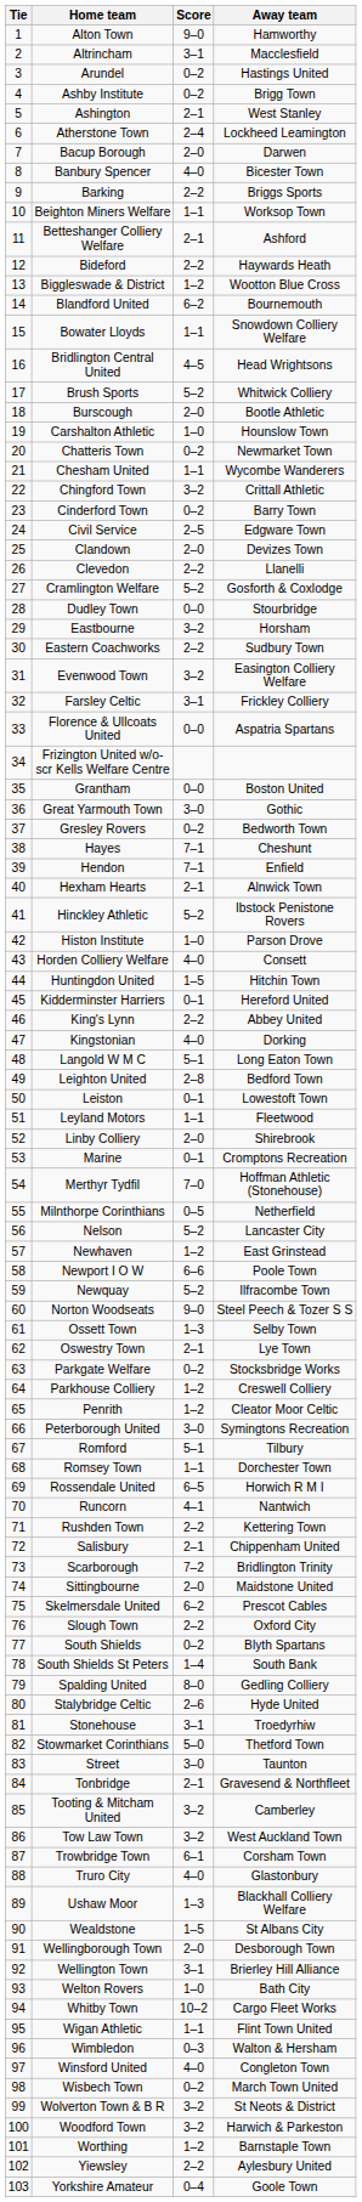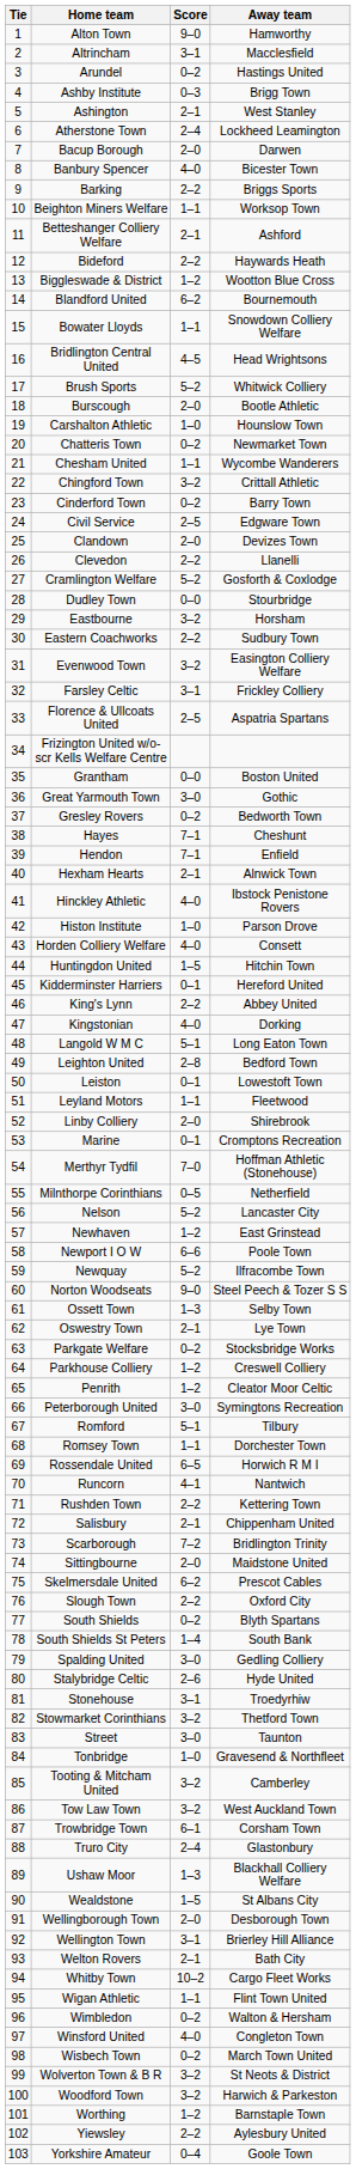 <table class="wikitable" style="text-align:center;">
 <tr>
 <th width=20>Tie</th>
 <th width=175>Home team</th>
 <th width=20>Score</th>
 <th width=175>Away team</th>
 </tr>
 <tr>
 <td>1</td>
 <td>Alton Town</td>
 <td>9–0</td>
 <td>Hamworthy</td>
 </tr>
 <tr>
 <td>2</td>
 <td>Altrincham</td>
 <td>3–1</td>
 <td>Macclesfield</td>
 </tr>
 <tr>
 <td>3</td>
 <td>Arundel</td>
 <td>0–2</td>
 <td>Hastings United</td>
 </tr>
 <tr>
 <td>4</td>
 <td>Ashby Institute</td>
-<td>0–2</td>
+<td>0–3</td>
 <td>Brigg Town</td>
 </tr>
 <tr>
 <td>5</td>
 <td>Ashington</td>
 <td>2–1</td>
 <td>West Stanley</td>
 </tr>
 <tr>
 <td>6</td>
 <td>Atherstone Town</td>
 <td>2–4</td>
 <td>Lockheed Leamington</td>
 </tr>
 <tr>
 <td>7</td>
 <td>Bacup Borough</td>
 <td>2–0</td>
 <td>Darwen</td>
 </tr>
 <tr>
 <td>8</td>
 <td>Banbury Spencer</td>
 <td>4–0</td>
 <td>Bicester Town</td>
 </tr>
 <tr>
 <td>9</td>
 <td>Barking</td>
 <td>2–2</td>
 <td>Briggs Sports</td>
 </tr>
 <tr>
 <td>10</td>
 <td>Beighton Miners Welfare</td>
 <td>1–1</td>
 <td>Worksop Town</td>
 </tr>
 <tr>
 <td>11</td>
 <td>Betteshanger Colliery Welfare</td>
 <td>2–1</td>
 <td>Ashford</td>
 </tr>
 <tr>
 <td>12</td>
 <td>Bideford</td>
 <td>2–2</td>
 <td>Haywards Heath</td>
 </tr>
 <tr>
 <td>13</td>
 <td>Biggleswade & District</td>
 <td>1–2</td>
 <td>Wootton Blue Cross</td>
 </tr>
 <tr>
 <td>14</td>
 <td>Blandford United</td>
 <td>6–2</td>
 <td>Bournemouth</td>
 </tr>
 <tr>
 <td>15</td>
 <td>Bowater Lloyds</td>
 <td>1–1</td>
 <td>Snowdown Colliery Welfare</td>
 </tr>
 <tr>
 <td>16</td>
 <td>Bridlington Central United</td>
 <td>4–5</td>
 <td>Head Wrightsons</td>
 </tr>
 <tr>
 <td>17</td>
 <td>Brush Sports</td>
 <td>5–2</td>
 <td>Whitwick Colliery</td>
 </tr>
 <tr>
 <td>18</td>
 <td>Burscough</td>
 <td>2–0</td>
 <td>Bootle Athletic</td>
 </tr>
 <tr>
 <td>19</td>
 <td>Carshalton Athletic</td>
 <td>1–0</td>
 <td>Hounslow Town</td>
 </tr>
 <tr>
 <td>20</td>
 <td>Chatteris Town</td>
 <td>0–2</td>
 <td>Newmarket Town</td>
 </tr>
 <tr>
 <td>21</td>
 <td>Chesham United</td>
 <td>1–1</td>
 <td>Wycombe Wanderers</td>
 </tr>
 <tr>
 <td>22</td>
 <td>Chingford Town</td>
 <td>3–2</td>
 <td>Crittall Athletic</td>
 </tr>
 <tr>
 <td>23</td>
 <td>Cinderford Town</td>
 <td>0–2</td>
 <td>Barry Town</td>
 </tr>
 <tr>
 <td>24</td>
 <td>Civil Service</td>
 <td>2–5</td>
 <td>Edgware Town</td>
 </tr>
 <tr>
 <td>25</td>
 <td>Clandown</td>
 <td>2–0</td>
 <td>Devizes Town</td>
 </tr>
 <tr>
 <td>26</td>
 <td>Clevedon</td>
 <td>2–2</td>
 <td>Llanelli</td>
 </tr>
 <tr>
 <td>27</td>
 <td>Cramlington Welfare</td>
 <td>5–2</td>
 <td>Gosforth & Coxlodge</td>
 </tr>
 <tr>
 <td>28</td>
 <td>Dudley Town</td>
 <td>0–0</td>
 <td>Stourbridge</td>
 </tr>
 <tr>
 <td>29</td>
 <td>Eastbourne</td>
 <td>3–2</td>
 <td>Horsham</td>
 </tr>
 <tr>
 <td>30</td>
 <td>Eastern Coachworks</td>
 <td>2–2</td>
 <td>Sudbury Town</td>
 </tr>
 <tr>
 <td>31</td>
 <td>Evenwood Town</td>
 <td>3–2</td>
 <td>Easington Colliery Welfare</td>
 </tr>
 <tr>
 <td>32</td>
 <td>Farsley Celtic</td>
 <td>3–1</td>
 <td>Frickley Colliery</td>
 </tr>
 <tr>
 <td>33</td>
 <td>Florence & Ullcoats United</td>
-<td>0–0</td>
+<td>2–5</td>
 <td>Aspatria Spartans</td>
 </tr>
 <tr>
 <td>34</td>
 <td>Frizington United w/o-scr Kells Welfare Centre</td>
 <td></td>
 <td></td>
 </tr>
 <tr>
 <td>35</td>
 <td>Grantham</td>
 <td>0–0</td>
 <td>Boston United</td>
 </tr>
 <tr>
 <td>36</td>
 <td>Great Yarmouth Town</td>
 <td>3–0</td>
 <td>Gothic</td>
 </tr>
 <tr>
 <td>37</td>
 <td>Gresley Rovers</td>
 <td>0–2</td>
 <td>Bedworth Town</td>
 </tr>
 <tr>
 <td>38</td>
 <td>Hayes</td>
 <td>7–1</td>
 <td>Cheshunt</td>
 </tr>
 <tr>
 <td>39</td>
 <td>Hendon</td>
 <td>7–1</td>
 <td>Enfield</td>
 </tr>
 <tr>
 <td>40</td>
 <td>Hexham Hearts</td>
 <td>2–1</td>
 <td>Alnwick Town</td>
 </tr>
 <tr>
 <td>41</td>
 <td>Hinckley Athletic</td>
-<td>5–2</td>
+<td>4–0</td>
 <td>Ibstock Penistone Rovers</td>
 </tr>
 <tr>
 <td>42</td>
 <td>Histon Institute</td>
 <td>1–0</td>
 <td>Parson Drove</td>
 </tr>
 <tr>
 <td>43</td>
 <td>Horden Colliery Welfare</td>
 <td>4–0</td>
 <td>Consett</td>
 </tr>
 <tr>
 <td>44</td>
 <td>Huntingdon United</td>
 <td>1–5</td>
 <td>Hitchin Town</td>
 </tr>
 <tr>
 <td>45</td>
 <td>Kidderminster Harriers</td>
 <td>0–1</td>
 <td>Hereford United</td>
 </tr>
 <tr>
 <td>46</td>
 <td>King's Lynn</td>
 <td>2–2</td>
 <td>Abbey United</td>
 </tr>
 <tr>
 <td>47</td>
 <td>Kingstonian</td>
 <td>4–0</td>
 <td>Dorking</td>
 </tr>
 <tr>
 <td>48</td>
 <td>Langold W M C</td>
 <td>5–1</td>
 <td>Long Eaton Town</td>
 </tr>
 <tr>
 <td>49</td>
 <td>Leighton United</td>
 <td>2–8</td>
 <td>Bedford Town</td>
 </tr>
 <tr>
 <td>50</td>
 <td>Leiston</td>
 <td>0–1</td>
 <td>Lowestoft Town</td>
 </tr>
 <tr>
 <td>51</td>
 <td>Leyland Motors</td>
 <td>1–1</td>
 <td>Fleetwood</td>
 </tr>
 <tr>
 <td>52</td>
 <td>Linby Colliery</td>
 <td>2–0</td>
 <td>Shirebrook</td>
 </tr>
 <tr>
 <td>53</td>
 <td>Marine</td>
 <td>0–1</td>
 <td>Cromptons Recreation</td>
 </tr>
 <tr>
 <td>54</td>
 <td>Merthyr Tydfil</td>
 <td>7–0</td>
 <td>Hoffman Athletic (Stonehouse)</td>
 </tr>
 <tr>
 <td>55</td>
 <td>Milnthorpe Corinthians</td>
 <td>0–5</td>
 <td>Netherfield</td>
 </tr>
 <tr>
 <td>56</td>
 <td>Nelson</td>
 <td>5–2</td>
 <td>Lancaster City</td>
 </tr>
 <tr>
 <td>57</td>
 <td>Newhaven</td>
 <td>1–2</td>
 <td>East Grinstead</td>
 </tr>
 <tr>
 <td>58</td>
 <td>Newport I O W</td>
 <td>6–6</td>
 <td>Poole Town</td>
 </tr>
 <tr>
 <td>59</td>
 <td>Newquay</td>
 <td>5–2</td>
 <td>Ilfracombe Town</td>
 </tr>
 <tr>
 <td>60</td>
 <td>Norton Woodseats</td>
 <td>9–0</td>
 <td>Steel Peech & Tozer S S</td>
 </tr>
 <tr>
 <td>61</td>
 <td>Ossett Town</td>
 <td>1–3</td>
 <td>Selby Town</td>
 </tr>
 <tr>
 <td>62</td>
 <td>Oswestry Town</td>
 <td>2–1</td>
 <td>Lye Town</td>
 </tr>
 <tr>
 <td>63</td>
 <td>Parkgate Welfare</td>
 <td>0–2</td>
 <td>Stocksbridge Works</td>
 </tr>
 <tr>
 <td>64</td>
 <td>Parkhouse Colliery</td>
 <td>1–2</td>
 <td>Creswell Colliery</td>
 </tr>
 <tr>
 <td>65</td>
 <td>Penrith</td>
 <td>1–2</td>
 <td>Cleator Moor Celtic</td>
 </tr>
 <tr>
 <td>66</td>
 <td>Peterborough United</td>
 <td>3–0</td>
 <td>Symingtons Recreation</td>
 </tr>
 <tr>
 <td>67</td>
 <td>Romford</td>
 <td>5–1</td>
 <td>Tilbury</td>
 </tr>
 <tr>
 <td>68</td>
 <td>Romsey Town</td>
 <td>1–1</td>
 <td>Dorchester Town</td>
 </tr>
 <tr>
 <td>69</td>
 <td>Rossendale United</td>
 <td>6–5</td>
 <td>Horwich R M I</td>
 </tr>
 <tr>
 <td>70</td>
 <td>Runcorn</td>
 <td>4–1</td>
 <td>Nantwich</td>
 </tr>
 <tr>
 <td>71</td>
 <td>Rushden Town</td>
 <td>2–2</td>
 <td>Kettering Town</td>
 </tr>
 <tr>
 <td>72</td>
 <td>Salisbury</td>
 <td>2–1</td>
 <td>Chippenham United</td>
 </tr>
 <tr>
 <td>73</td>
 <td>Scarborough</td>
 <td>7–2</td>
 <td>Bridlington Trinity</td>
 </tr>
 <tr>
 <td>74</td>
 <td>Sittingbourne</td>
 <td>2–0</td>
 <td>Maidstone United</td>
 </tr>
 <tr>
 <td>75</td>
 <td>Skelmersdale United</td>
 <td>6–2</td>
 <td>Prescot Cables</td>
 </tr>
 <tr>
 <td>76</td>
 <td>Slough Town</td>
 <td>2–2</td>
 <td>Oxford City</td>
 </tr>
 <tr>
 <td>77</td>
 <td>South Shields</td>
 <td>0–2</td>
 <td>Blyth Spartans</td>
 </tr>
 <tr>
 <td>78</td>
 <td>South Shields St Peters</td>
 <td>1–4</td>
 <td>South Bank</td>
 </tr>
 <tr>
 <td>79</td>
 <td>Spalding United</td>
-<td>8–0</td>
+<td>3–0</td>
 <td>Gedling Colliery</td>
 </tr>
 <tr>
 <td>80</td>
 <td>Stalybridge Celtic</td>
 <td>2–6</td>
 <td>Hyde United</td>
 </tr>
 <tr>
 <td>81</td>
 <td>Stonehouse</td>
 <td>3–1</td>
 <td>Troedyrhiw</td>
 </tr>
 <tr>
 <td>82</td>
 <td>Stowmarket Corinthians</td>
-<td>5–0</td>
+<td>3–2</td>
 <td>Thetford Town</td>
 </tr>
 <tr>
 <td>83</td>
 <td>Street</td>
 <td>3–0</td>
 <td>Taunton</td>
 </tr>
 <tr>
 <td>84</td>
 <td>Tonbridge</td>
-<td>2–1</td>
+<td>1–0</td>
 <td>Gravesend & Northfleet</td>
 </tr>
 <tr>
 <td>85</td>
 <td>Tooting & Mitcham United</td>
 <td>3–2</td>
 <td>Camberley</td>
 </tr>
 <tr>
 <td>86</td>
 <td>Tow Law Town</td>
 <td>3–2</td>
 <td>West Auckland Town</td>
 </tr>
 <tr>
 <td>87</td>
 <td>Trowbridge Town</td>
 <td>6–1</td>
 <td>Corsham Town</td>
 </tr>
 <tr>
 <td>88</td>
 <td>Truro City</td>
-<td>4–0</td>
+<td>2–4</td>
 <td>Glastonbury</td>
 </tr>
 <tr>
 <td>89</td>
 <td>Ushaw Moor</td>
 <td>1–3</td>
 <td>Blackhall Colliery Welfare</td>
 </tr>
 <tr>
 <td>90</td>
 <td>Wealdstone</td>
 <td>1–5</td>
 <td>St Albans City</td>
 </tr>
 <tr>
 <td>91</td>
 <td>Wellingborough Town</td>
 <td>2–0</td>
 <td>Desborough Town</td>
 </tr>
 <tr>
 <td>92</td>
 <td>Wellington Town</td>
 <td>3–1</td>
 <td>Brierley Hill Alliance</td>
 </tr>
 <tr>
 <td>93</td>
 <td>Welton Rovers</td>
-<td>1–0</td>
+<td>2–1</td>
 <td>Bath City</td>
 </tr>
 <tr>
 <td>94</td>
 <td>Whitby Town</td>
 <td>10–2</td>
 <td>Cargo Fleet Works</td>
 </tr>
 <tr>
 <td>95</td>
 <td>Wigan Athletic</td>
 <td>1–1</td>
 <td>Flint Town United</td>
 </tr>
 <tr>
 <td>96</td>
 <td>Wimbledon</td>
-<td>0–3</td>
+<td>0–2</td>
 <td>Walton & Hersham</td>
 </tr>
 <tr>
 <td>97</td>
 <td>Winsford United</td>
 <td>4–0</td>
 <td>Congleton Town</td>
 </tr>
 <tr>
 <td>98</td>
 <td>Wisbech Town</td>
 <td>0–2</td>
 <td>March Town United</td>
 </tr>
 <tr>
 <td>99</td>
 <td>Wolverton Town & B R</td>
 <td>3–2</td>
 <td>St Neots & District</td>
 </tr>
 <tr>
 <td>100</td>
 <td>Woodford Town</td>
 <td>3–2</td>
 <td>Harwich & Parkeston</td>
 </tr>
 <tr>
 <td>101</td>
 <td>Worthing</td>
 <td>1–2</td>
 <td>Barnstaple Town</td>
 </tr>
 <tr>
 <td>102</td>
 <td>Yiewsley</td>
 <td>2–2</td>
 <td>Aylesbury United</td>
 </tr>
 <tr>
 <td>103</td>
 <td>Yorkshire Amateur</td>
 <td>0–4</td>
 <td>Goole Town</td>
 </tr>
 </table>
